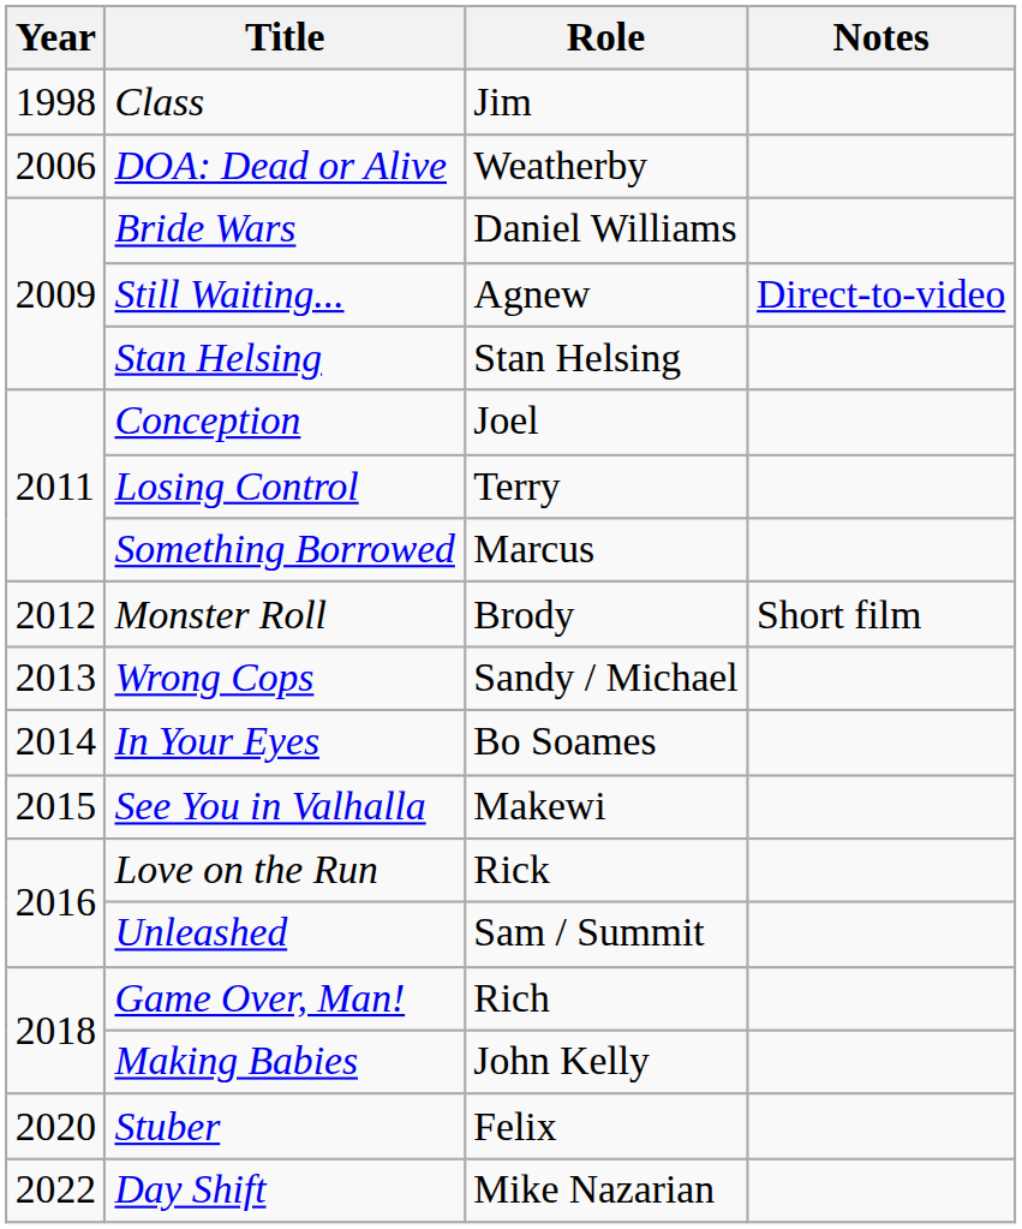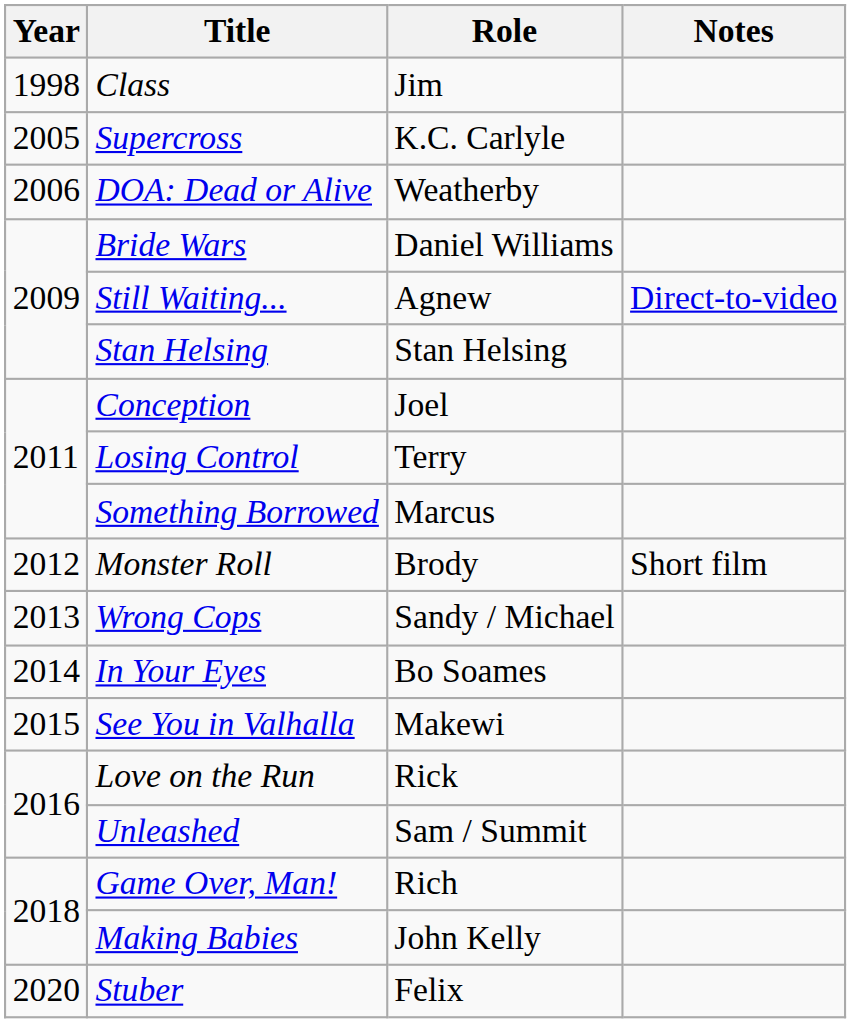 <table class="wikitable sortable">
 <tr>
 <th>Year</th>
 <th>Title</th>
 <th>Role</th>
 <th class="unsortable">Notes</th>
 </tr>
 <tr>
 <td>1998</td>
 <td><em>Class</em></td>
 <td>Jim</td>
+<td></td>
+</tr>
+<tr>
+<td>2005</td>
+<td><em><a href='#'>Supercross</a></em></td>
+<td>K.C. Carlyle</td>
 <td></td>
 </tr>
 <tr>
 <td>2006</td>
 <td><em><a href='#'>DOA: Dead or Alive</a></em></td>
 <td>Weatherby</td>
 <td></td>
 </tr>
 <tr>
 <td rowspan="3">2009</td>
 <td><em><a href='#'>Bride Wars</a></em></td>
 <td>Daniel Williams</td>
 <td></td>
 </tr>
 <tr>
 <td><em><a href='#'>Still Waiting...</a></em></td>
 <td>Agnew</td>
 <td><a href='#'>Direct-to-video</a></td>
 </tr>
 <tr>
 <td><em><a href='#'>Stan Helsing</a></em></td>
 <td>Stan Helsing</td>
 <td></td>
 </tr>
 <tr>
 <td rowspan="3">2011</td>
 <td><em><a href='#'>Conception</a></em></td>
 <td>Joel</td>
 <td></td>
 </tr>
 <tr>
 <td><em><a href='#'>Losing Control</a></em></td>
 <td>Terry</td>
 <td></td>
 </tr>
 <tr>
 <td><em><a href='#'>Something Borrowed</a></em></td>
 <td>Marcus</td>
 <td></td>
 </tr>
 <tr>
 <td>2012</td>
 <td><em>Monster Roll</em></td>
 <td>Brody</td>
 <td>Short film</td>
 </tr>
 <tr>
 <td>2013</td>
 <td><em><a href='#'>Wrong Cops</a></em></td>
 <td>Sandy / Michael</td>
 <td></td>
 </tr>
 <tr>
 <td>2014</td>
 <td><em><a href='#'>In Your Eyes</a></em></td>
 <td>Bo Soames</td>
 <td></td>
 </tr>
 <tr>
 <td>2015</td>
 <td><em><a href='#'>See You in Valhalla</a></em></td>
 <td>Makewi</td>
 <td></td>
 </tr>
 <tr>
 <td rowspan="2">2016</td>
 <td><em>Love on the Run</em></td>
 <td>Rick</td>
 <td></td>
 </tr>
 <tr>
 <td><em><a href='#'>Unleashed</a></em></td>
 <td>Sam / Summit</td>
 <td></td>
 </tr>
 <tr>
 <td rowspan="2">2018</td>
 <td><em><a href='#'>Game Over, Man!</a></em></td>
 <td>Rich</td>
 <td></td>
 </tr>
 <tr>
 <td><em><a href='#'>Making Babies</a></em></td>
 <td>John Kelly</td>
 <td></td>
 </tr>
 <tr>
 <td>2020</td>
 <td><em><a href='#'>Stuber</a></em></td>
 <td>Felix</td>
 <td></td>
 </tr>
-<tr>
-<td>2022</td>
-<td><em><a href='#'>Day Shift</a></em></td>
-<td>Mike Nazarian</td>
-<td></td>
-</tr>
 </table>
